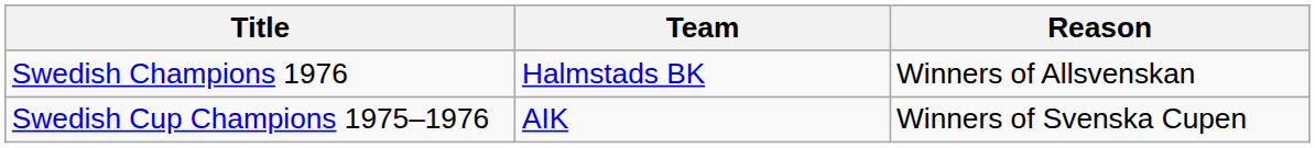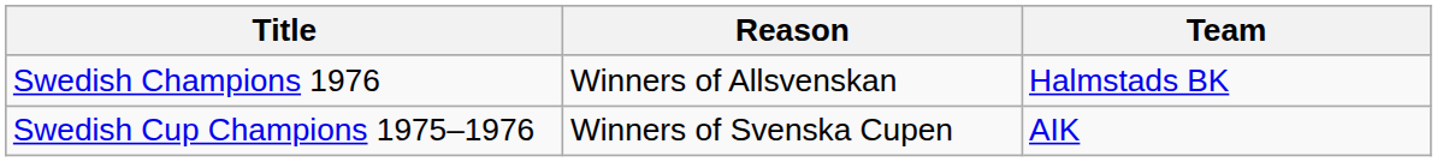 <table class="wikitable" style="text-align: left;">
 <tr>
 <th style="width: 275px;">Title</th>
+<th style="width: 225px;">Reason</th>
 <th style="width: 200px;">Team</th>
-<th style="width: 225px;">Reason</th>
 </tr>
 <tr>
 <td><a href='#'>Swedish Champions</a> 1976</td>
+<td>Winners of Allsvenskan</td>
 <td><a href='#'>Halmstads BK</a></td>
-<td>Winners of Allsvenskan</td>
 </tr>
 <tr>
 <td><a href='#'>Swedish Cup Champions</a> 1975–1976</td>
+<td>Winners of Svenska Cupen</td>
 <td><a href='#'>AIK</a></td>
-<td>Winners of Svenska Cupen</td>
 </tr>
 </table>
